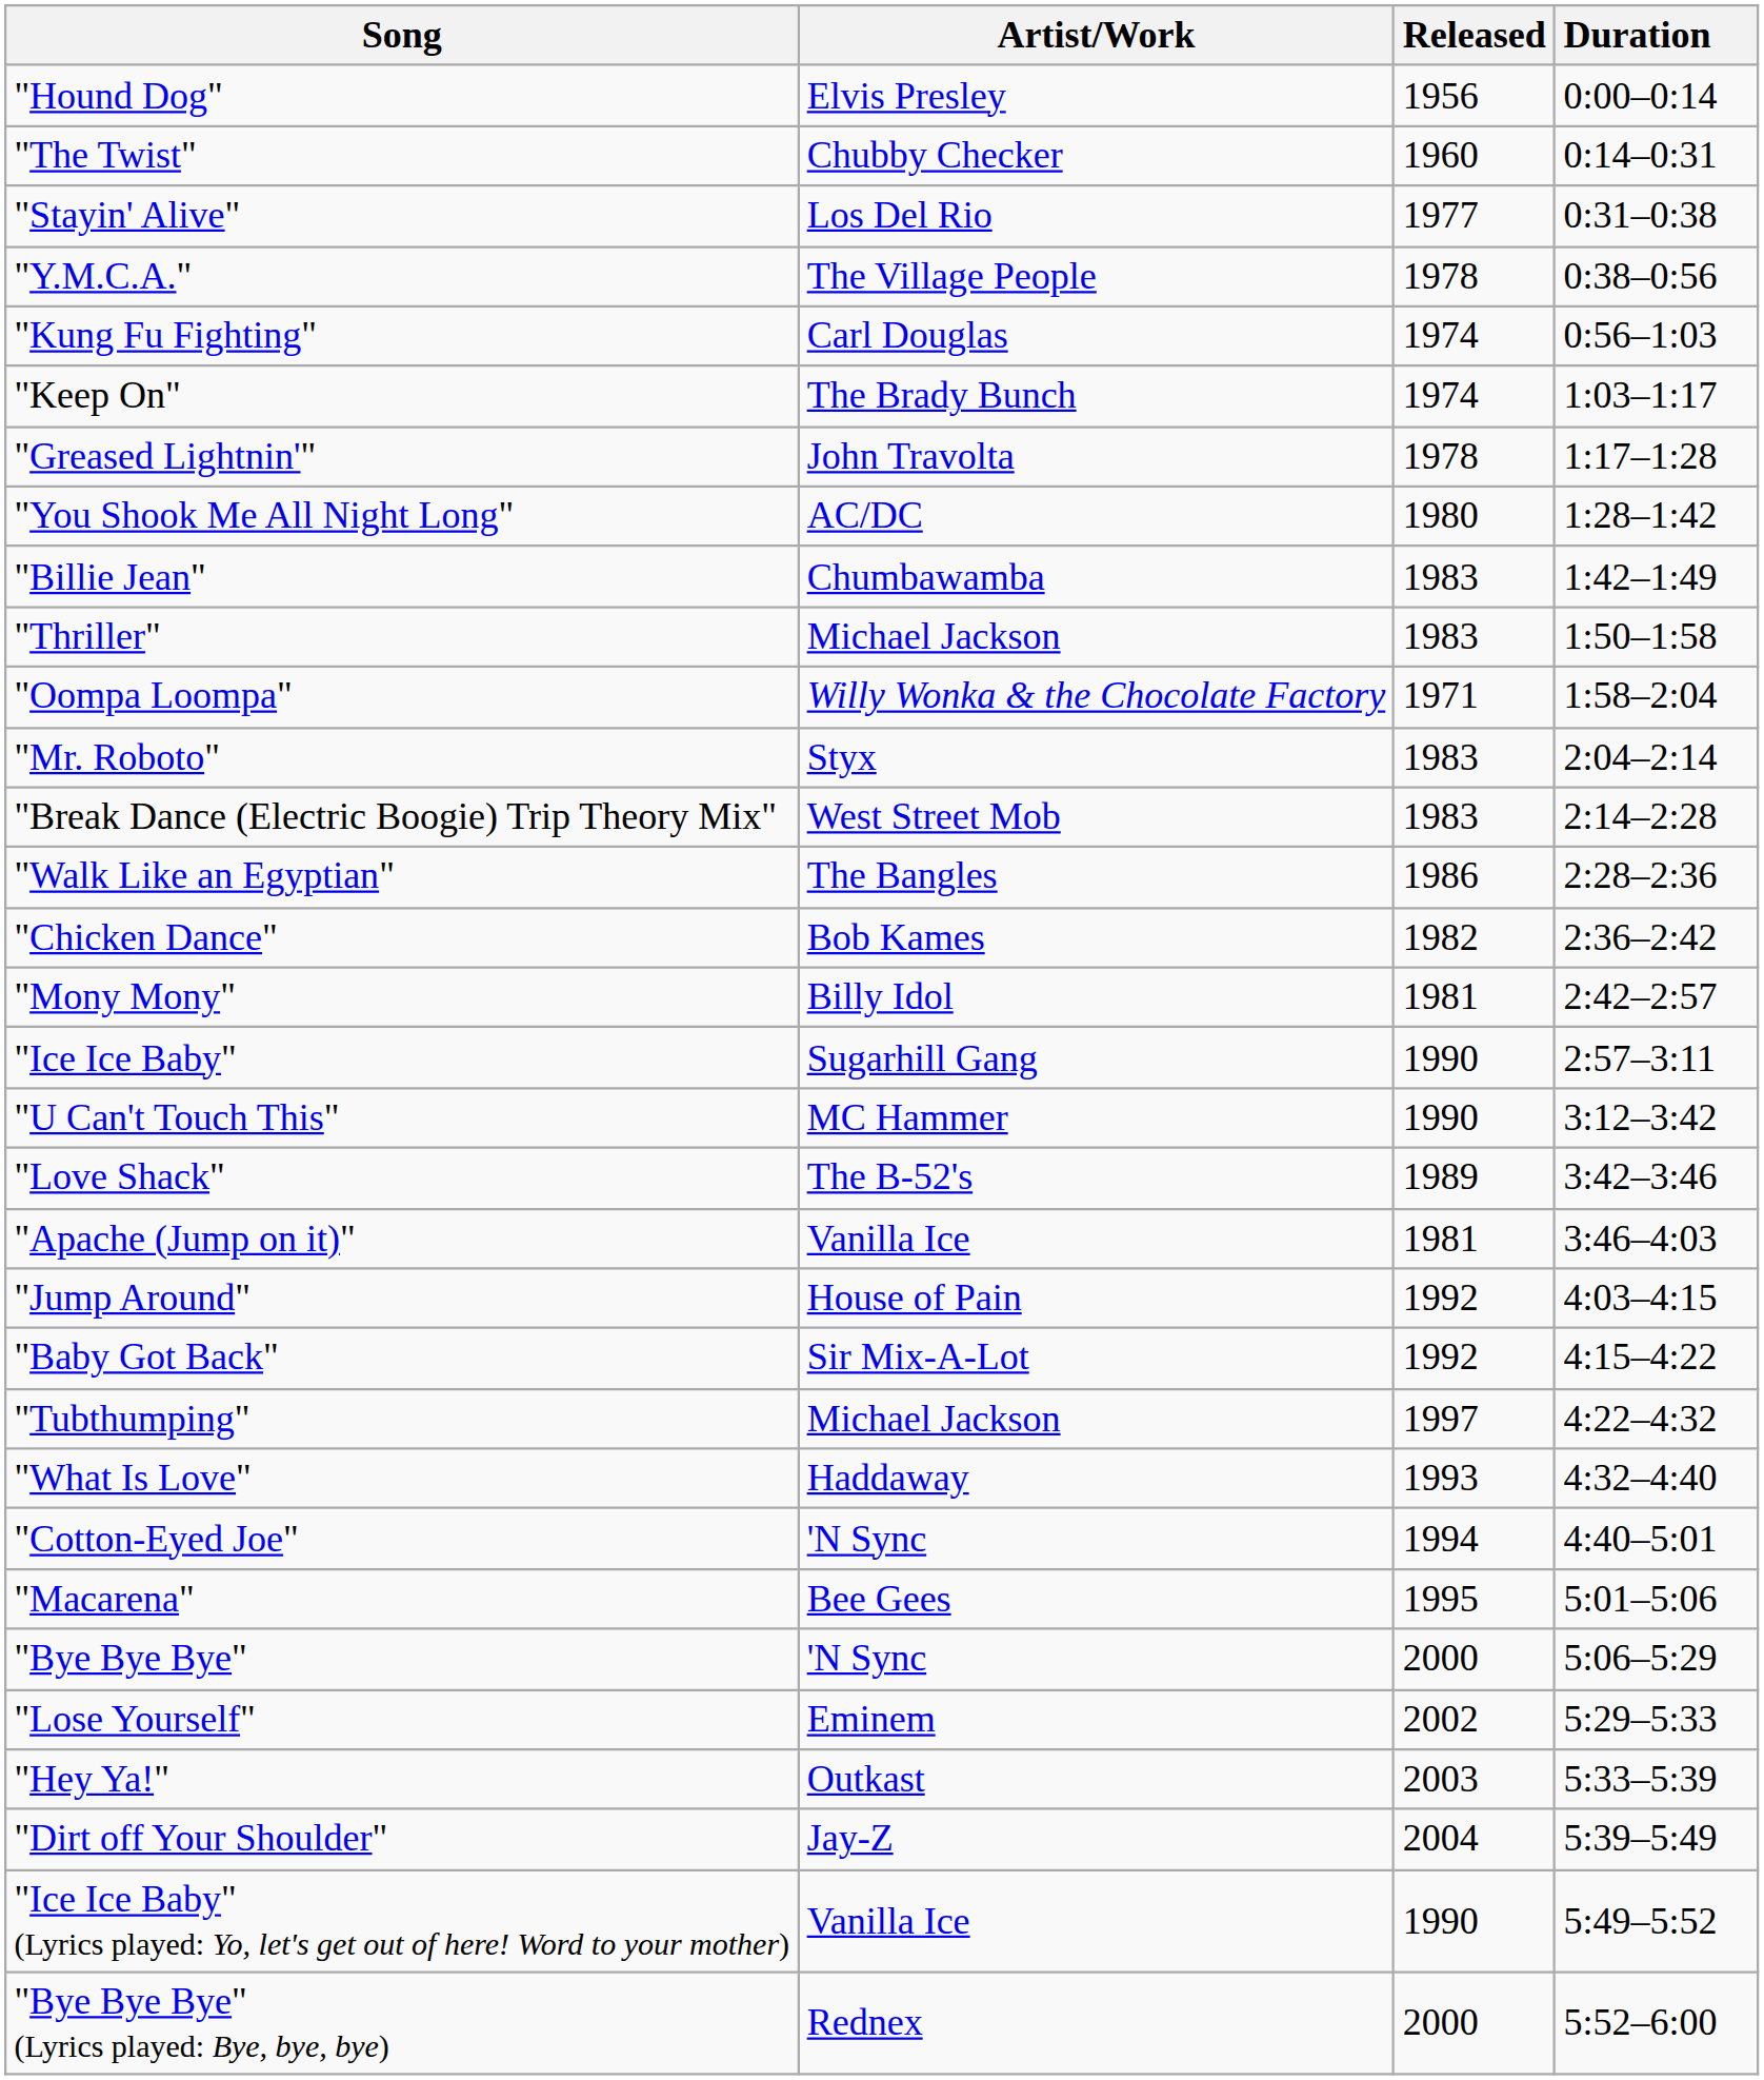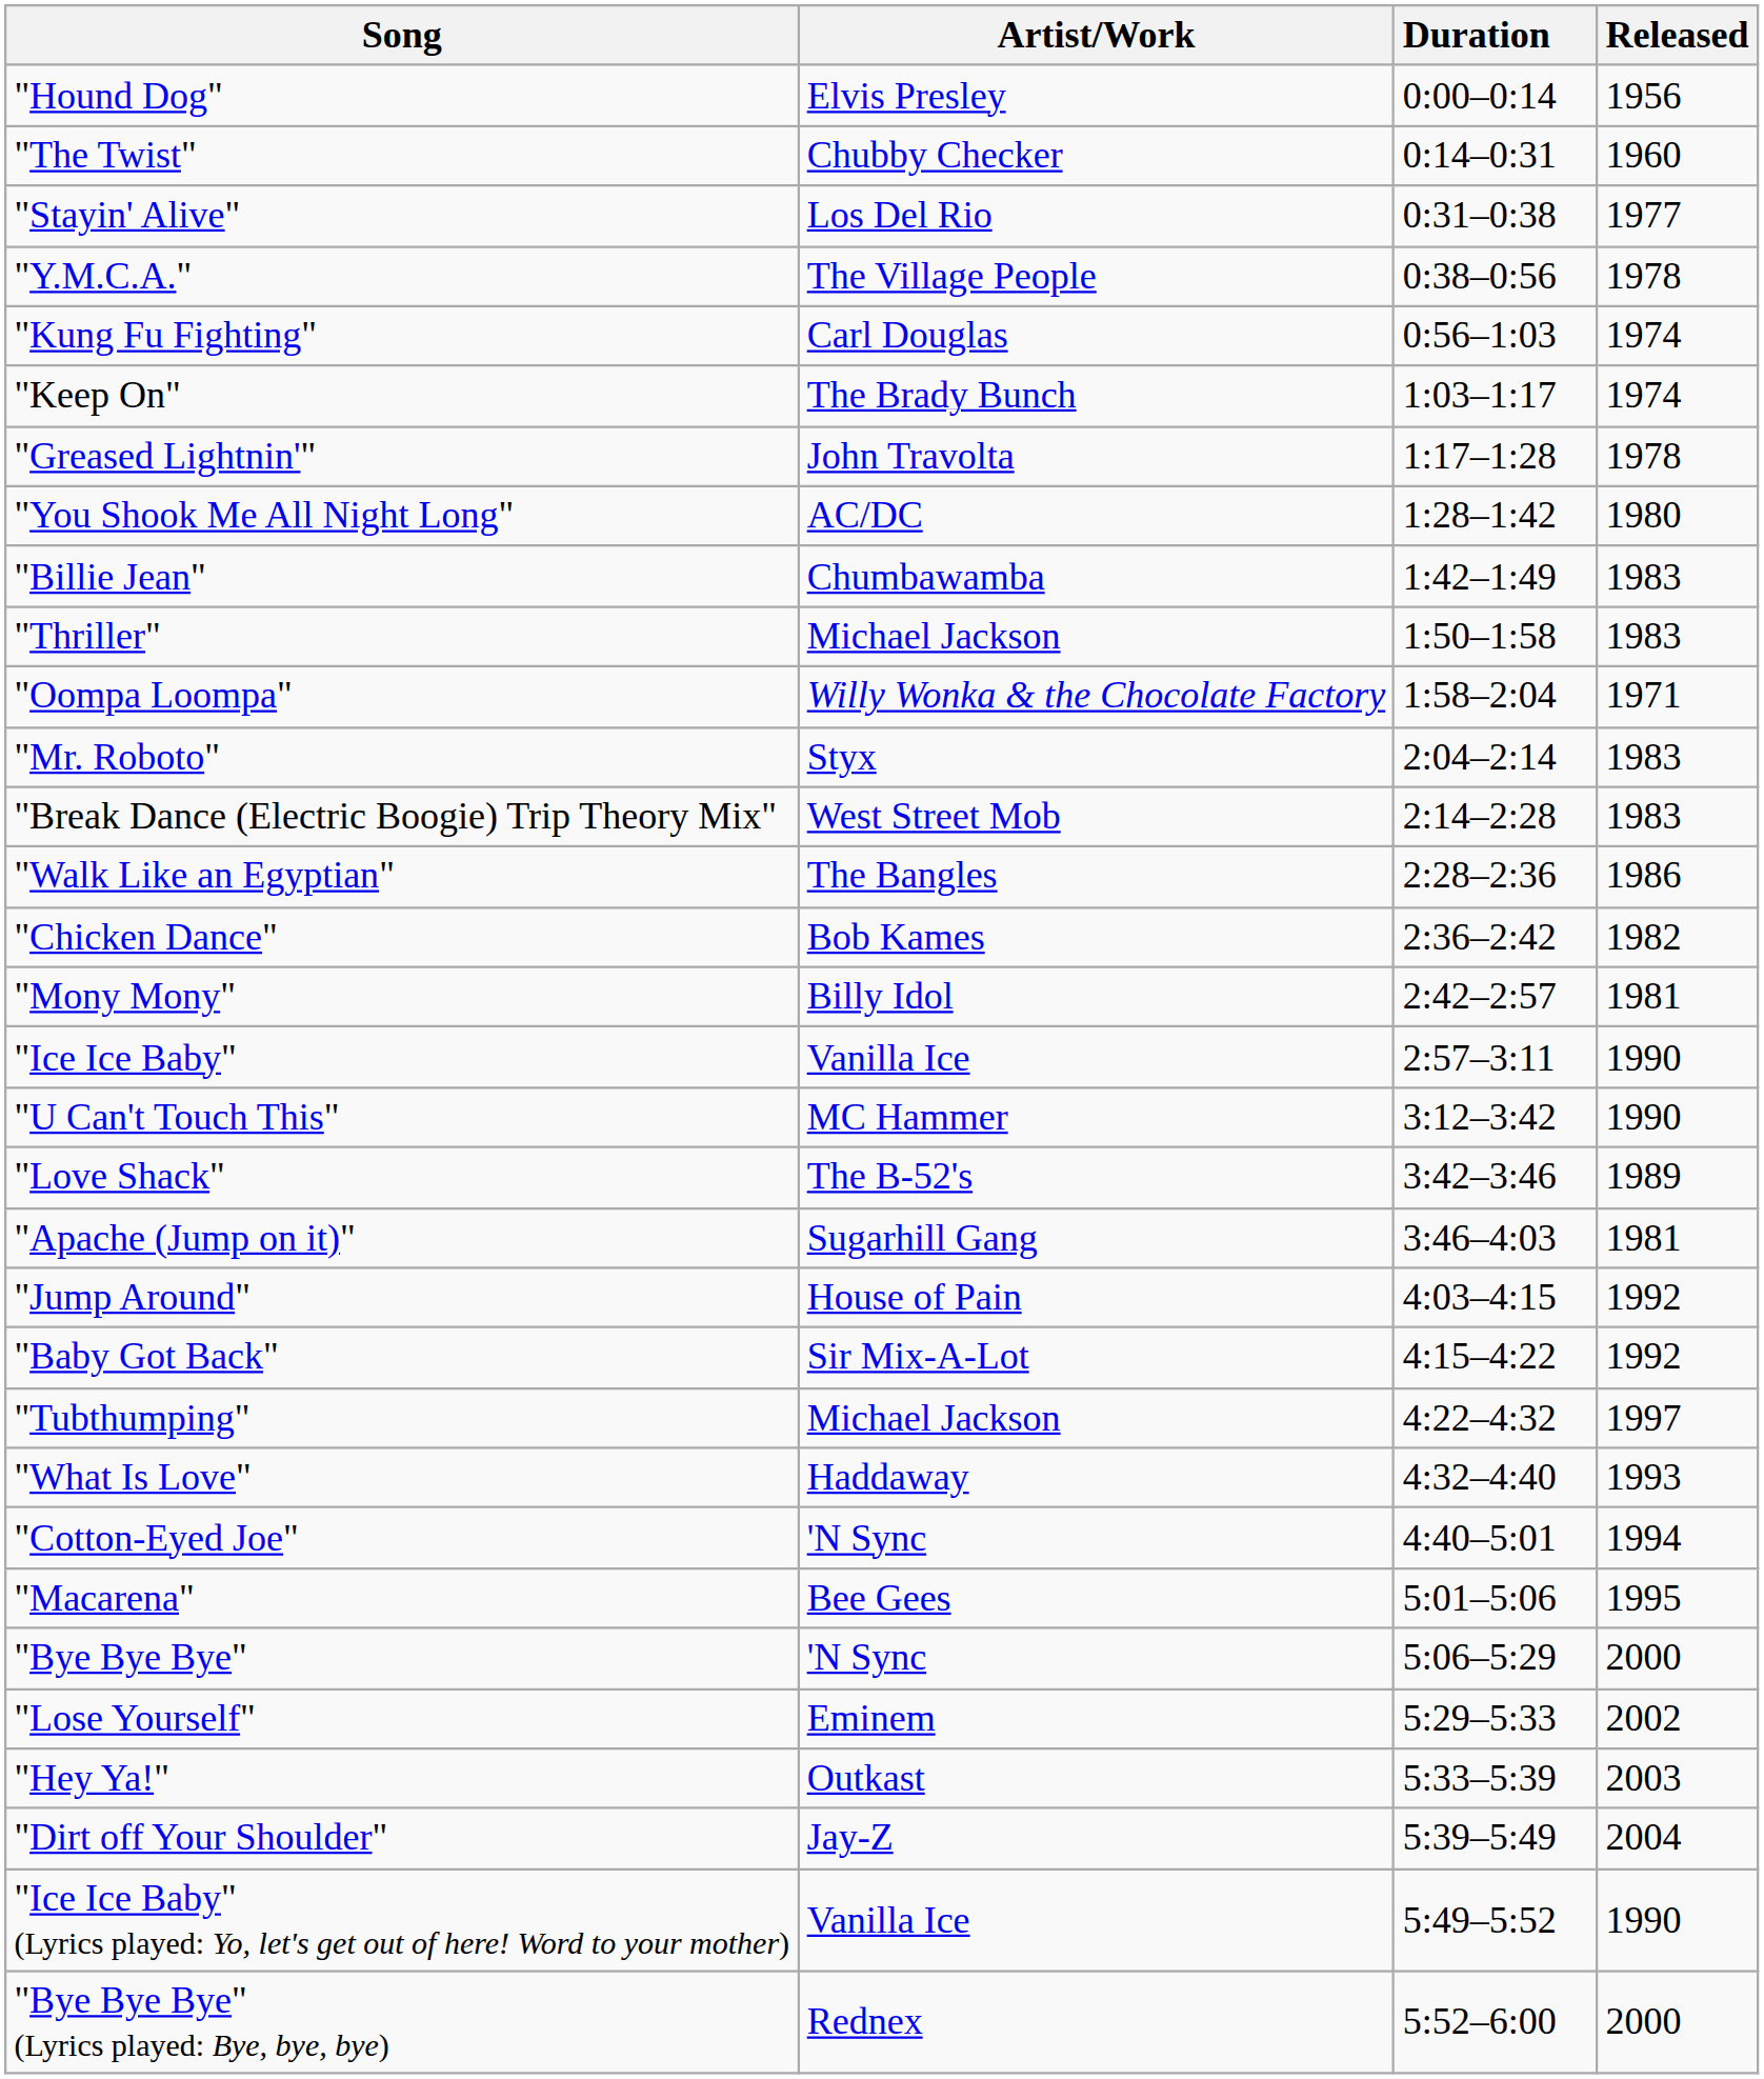 <table class="wikitable">
 <tr>
 <th>Song</th>
 <th>Artist/Work</th>
+<th>Duration    </th>
 <th>Released</th>
-<th>Duration    </th>
 </tr>
 <tr>
 <td>"<a href='#'>Hound Dog</a>"</td>
 <td><a href='#'>Elvis Presley</a></td>
+<td>0:00–0:14</td>
 <td>1956</td>
-<td>0:00–0:14</td>
 </tr>
 <tr>
 <td>"<a href='#'>The Twist</a>"</td>
 <td><a href='#'>Chubby Checker</a></td>
+<td>0:14–0:31</td>
 <td>1960</td>
-<td>0:14–0:31</td>
 </tr>
 <tr>
 <td>"<a href='#'>Stayin' Alive</a>"</td>
 <td><a href='#'>Los Del Rio</a></td>
+<td>0:31–0:38</td>
 <td>1977</td>
-<td>0:31–0:38</td>
 </tr>
 <tr>
 <td>"<a href='#'>Y.M.C.A.</a>"</td>
 <td><a href='#'>The Village People</a></td>
+<td>0:38–0:56</td>
 <td>1978</td>
-<td>0:38–0:56</td>
 </tr>
 <tr>
 <td>"<a href='#'>Kung Fu Fighting</a>"</td>
 <td><a href='#'>Carl Douglas</a></td>
+<td>0:56–1:03</td>
 <td>1974</td>
-<td>0:56–1:03</td>
 </tr>
 <tr>
 <td>"Keep On"</td>
 <td><a href='#'>The Brady Bunch</a></td>
+<td>1:03–1:17</td>
 <td>1974</td>
-<td>1:03–1:17</td>
 </tr>
 <tr>
 <td>"<a href='#'>Greased Lightnin'</a>"</td>
 <td><a href='#'>John Travolta</a></td>
+<td>1:17–1:28</td>
 <td>1978</td>
-<td>1:17–1:28</td>
 </tr>
 <tr>
 <td>"<a href='#'>You Shook Me All Night Long</a>"</td>
 <td><a href='#'>AC/DC</a></td>
+<td>1:28–1:42</td>
 <td>1980</td>
-<td>1:28–1:42</td>
 </tr>
 <tr>
 <td>"<a href='#'>Billie Jean</a>"</td>
 <td><a href='#'>Chumbawamba</a></td>
+<td>1:42–1:49</td>
 <td>1983</td>
-<td>1:42–1:49</td>
 </tr>
 <tr>
 <td>"<a href='#'>Thriller</a>"</td>
 <td><a href='#'>Michael Jackson</a></td>
+<td>1:50–1:58</td>
 <td>1983</td>
-<td>1:50–1:58</td>
 </tr>
 <tr>
 <td>"<a href='#'>Oompa Loompa</a>"</td>
 <td><em><a href='#'>Willy Wonka & the Chocolate Factory</a></em></td>
+<td>1:58–2:04</td>
 <td>1971</td>
-<td>1:58–2:04</td>
 </tr>
 <tr>
 <td>"<a href='#'>Mr. Roboto</a>"</td>
 <td><a href='#'>Styx</a></td>
+<td>2:04–2:14</td>
 <td>1983</td>
-<td>2:04–2:14</td>
 </tr>
 <tr>
 <td>"Break Dance (Electric Boogie) Trip Theory Mix"</td>
 <td><a href='#'>West Street Mob</a></td>
+<td>2:14–2:28</td>
 <td>1983</td>
-<td>2:14–2:28</td>
 </tr>
 <tr>
 <td>"<a href='#'>Walk Like an Egyptian</a>"</td>
 <td><a href='#'>The Bangles</a></td>
+<td>2:28–2:36</td>
 <td>1986</td>
-<td>2:28–2:36</td>
 </tr>
 <tr>
 <td>"<a href='#'>Chicken Dance</a>"</td>
 <td><a href='#'>Bob Kames</a></td>
+<td>2:36–2:42</td>
 <td>1982</td>
-<td>2:36–2:42</td>
 </tr>
 <tr>
 <td>"<a href='#'>Mony Mony</a>"</td>
 <td><a href='#'>Billy Idol</a></td>
+<td>2:42–2:57</td>
 <td>1981</td>
-<td>2:42–2:57</td>
 </tr>
 <tr>
 <td>"<a href='#'>Ice Ice Baby</a>"</td>
-<td><a href='#'>Sugarhill Gang</a></td>
+<td><a href='#'>Vanilla Ice</a></td>
+<td>2:57–3:11</td>
 <td>1990</td>
-<td>2:57–3:11</td>
 </tr>
 <tr>
 <td>"<a href='#'>U Can't Touch This</a>"</td>
 <td><a href='#'>MC Hammer</a></td>
+<td>3:12–3:42</td>
 <td>1990</td>
-<td>3:12–3:42</td>
 </tr>
 <tr>
 <td>"<a href='#'>Love Shack</a>"</td>
 <td><a href='#'>The B-52's</a></td>
+<td>3:42–3:46</td>
 <td>1989</td>
-<td>3:42–3:46</td>
 </tr>
 <tr>
 <td>"<a href='#'>Apache (Jump on it)</a>"</td>
-<td><a href='#'>Vanilla Ice</a></td>
+<td><a href='#'>Sugarhill Gang</a></td>
+<td>3:46–4:03</td>
 <td>1981</td>
-<td>3:46–4:03</td>
 </tr>
 <tr>
 <td>"<a href='#'>Jump Around</a>"</td>
 <td><a href='#'>House of Pain</a></td>
+<td>4:03–4:15</td>
 <td>1992</td>
-<td>4:03–4:15</td>
 </tr>
 <tr>
 <td>"<a href='#'>Baby Got Back</a>"</td>
 <td><a href='#'>Sir Mix-A-Lot</a></td>
+<td>4:15–4:22</td>
 <td>1992</td>
-<td>4:15–4:22</td>
 </tr>
 <tr>
 <td>"<a href='#'>Tubthumping</a>"</td>
 <td><a href='#'>Michael Jackson</a></td>
+<td>4:22–4:32</td>
 <td>1997</td>
-<td>4:22–4:32</td>
 </tr>
 <tr>
 <td>"<a href='#'>What Is Love</a>"</td>
 <td><a href='#'>Haddaway</a></td>
+<td>4:32–4:40</td>
 <td>1993</td>
-<td>4:32–4:40</td>
 </tr>
 <tr>
 <td>"<a href='#'>Cotton-Eyed Joe</a>"</td>
 <td><a href='#'>'N Sync</a></td>
+<td>4:40–5:01</td>
 <td>1994</td>
-<td>4:40–5:01</td>
 </tr>
 <tr>
 <td>"<a href='#'>Macarena</a>"</td>
 <td><a href='#'>Bee Gees</a></td>
+<td>5:01–5:06</td>
 <td>1995</td>
-<td>5:01–5:06</td>
 </tr>
 <tr>
 <td>"<a href='#'>Bye Bye Bye</a>"</td>
 <td><a href='#'>'N Sync</a></td>
+<td>5:06–5:29</td>
 <td>2000</td>
-<td>5:06–5:29</td>
 </tr>
 <tr>
 <td>"<a href='#'>Lose Yourself</a>"</td>
 <td><a href='#'>Eminem</a></td>
+<td>5:29–5:33</td>
 <td>2002</td>
-<td>5:29–5:33</td>
 </tr>
 <tr>
 <td>"<a href='#'>Hey Ya!</a>"</td>
 <td><a href='#'>Outkast</a></td>
+<td>5:33–5:39</td>
 <td>2003</td>
-<td>5:33–5:39</td>
 </tr>
 <tr>
 <td>"<a href='#'>Dirt off Your Shoulder</a>"</td>
 <td><a href='#'>Jay-Z</a></td>
+<td>5:39–5:49</td>
 <td>2004</td>
-<td>5:39–5:49</td>
 </tr>
 <tr>
 <td>"<a href='#'>Ice Ice Baby</a>"<br><small>(Lyrics played: <em>Yo, let's get out of here! Word to your mother</em>)</small></td>
 <td><a href='#'>Vanilla Ice</a></td>
+<td>5:49–5:52</td>
 <td>1990</td>
-<td>5:49–5:52</td>
 </tr>
 <tr>
 <td>"<a href='#'>Bye Bye Bye</a>"<br><small>(Lyrics played: <em>Bye, bye, bye</em>)</small></td>
 <td><a href='#'>Rednex</a></td>
+<td>5:52–6:00</td>
 <td>2000</td>
-<td>5:52–6:00</td>
 </tr>
 </table>
